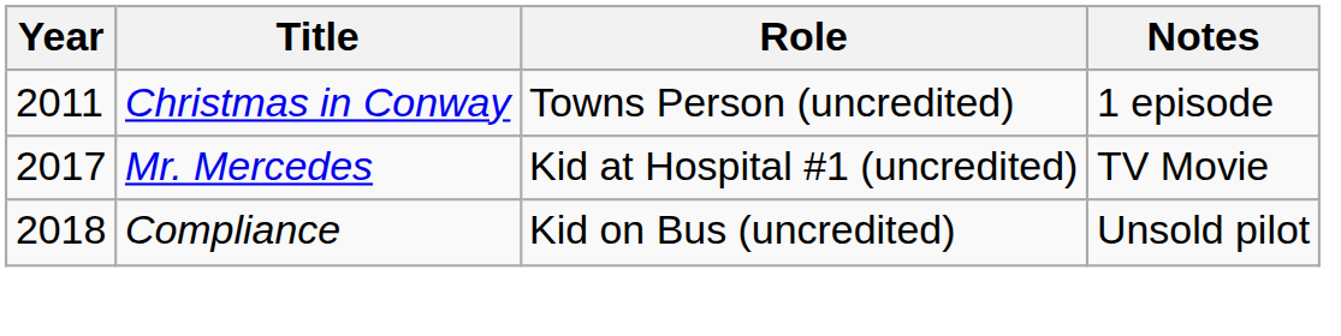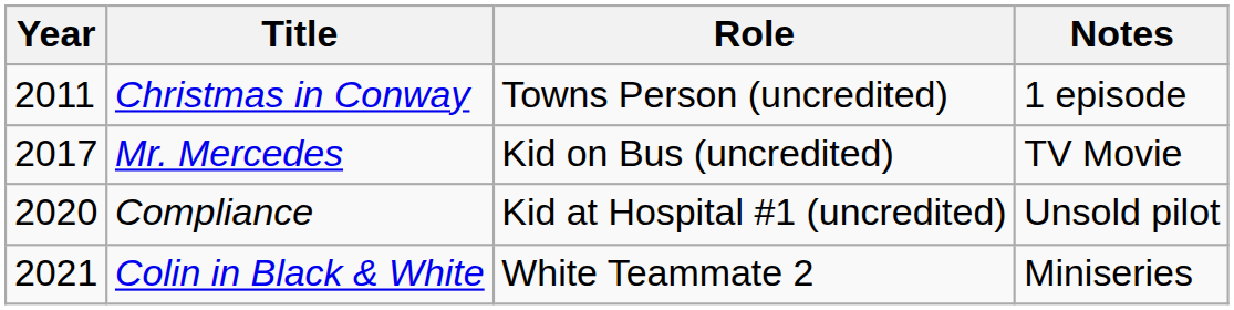 <table class="wikitable sortable">
 <tr>
 <th>Year</th>
 <th>Title</th>
 <th>Role</th>
 <th class="unsortable">Notes</th>
 </tr>
 <tr>
 <td>2011</td>
 <td><em><a href='#'>Christmas in Conway</a></em></td>
 <td>Towns Person (uncredited)</td>
 <td>1 episode</td>
 </tr>
 <tr>
 <td>2017</td>
 <td><em><a href='#'>Mr. Mercedes</a></em></td>
-<td>Kid at Hospital #1 (uncredited)</td>
+<td>Kid on Bus (uncredited)</td>
 <td>TV Movie</td>
 </tr>
 <tr>
-<td>2018</td>
+<td>2020</td>
 <td><em>Compliance</em></td>
-<td>Kid on Bus (uncredited)</td>
+<td>Kid at Hospital #1 (uncredited)</td>
 <td>Unsold pilot</td>
 </tr>
+<tr>
+<td>2021</td>
+<td><em><a href='#'>Colin in Black & White</a></em></td>
+<td>White Teammate 2</td>
+<td>Miniseries</td>
+</tr>
 </table>
